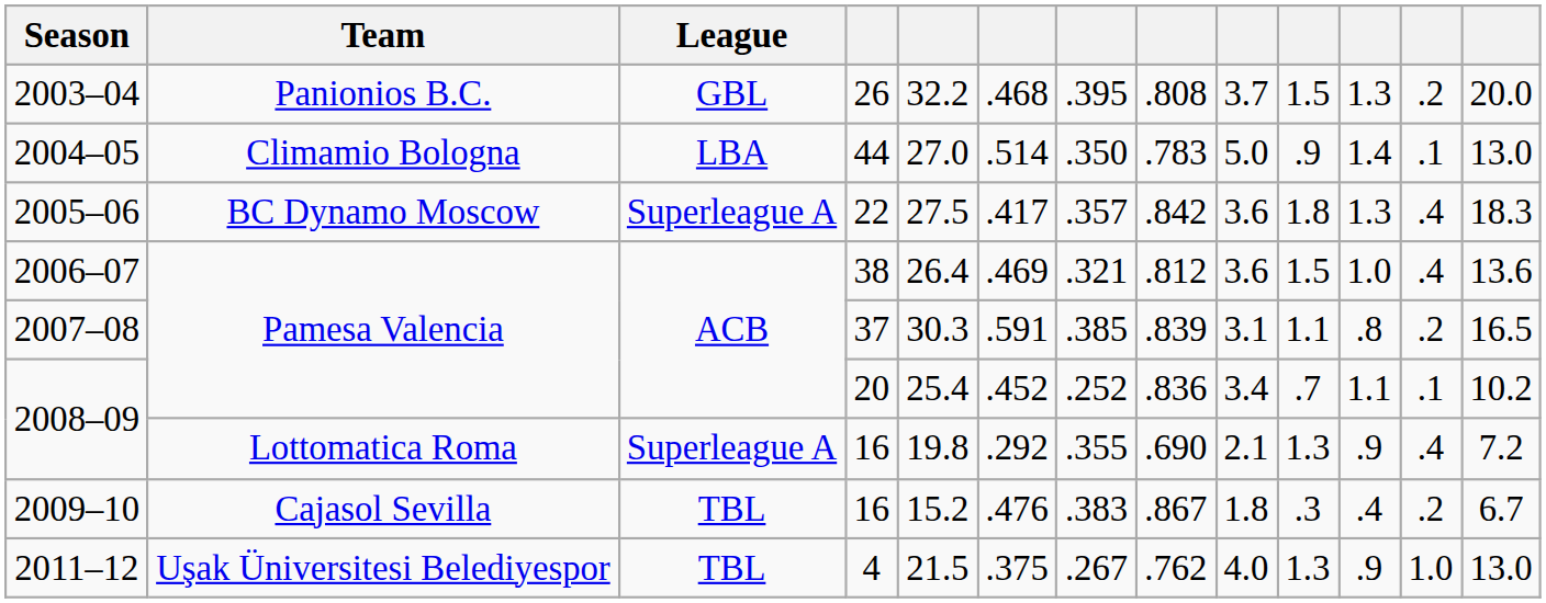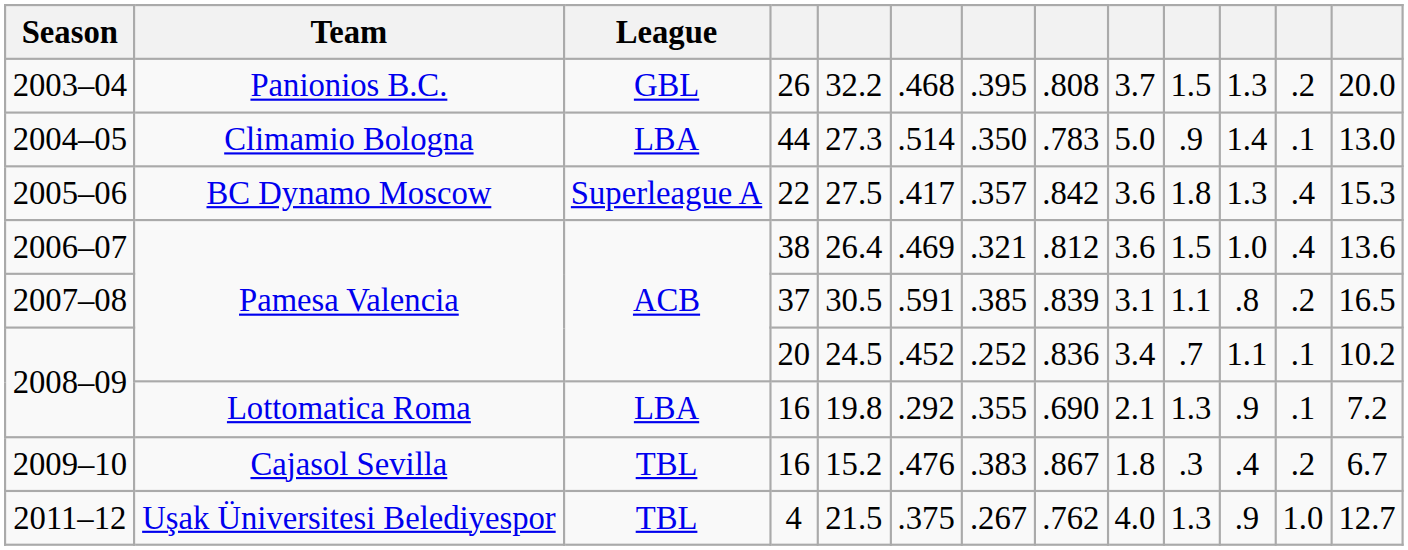 <table class="wikitable sortable" style="font-size:95%; text-align:center;">
 <tr>
 <th>Season</th>
 <th>Team</th>
 <th>League</th>
 <th></th>
 <th></th>
 <th></th>
 <th></th>
 <th></th>
 <th></th>
 <th></th>
 <th></th>
 <th></th>
 <th></th>
 </tr>
 <tr>
 <td>2003–04</td>
 <td><a href='#'>Panionios B.C.</a></td>
 <td><a href='#'>GBL</a></td>
 <td>26</td>
 <td>32.2</td>
 <td>.468</td>
 <td>.395</td>
 <td>.808</td>
 <td>3.7</td>
 <td>1.5</td>
 <td>1.3</td>
 <td>.2</td>
 <td>20.0</td>
 </tr>
 <tr>
 <td>2004–05</td>
 <td><a href='#'>Climamio Bologna</a></td>
 <td><a href='#'>LBA</a></td>
 <td>44</td>
-<td>27.0</td>
+<td>27.3</td>
 <td>.514</td>
 <td>.350</td>
 <td>.783</td>
 <td>5.0</td>
 <td>.9</td>
 <td>1.4</td>
 <td>.1</td>
 <td>13.0</td>
 </tr>
 <tr>
 <td>2005–06</td>
 <td><a href='#'>BC Dynamo Moscow</a></td>
 <td><a href='#'>Superleague A</a></td>
 <td>22</td>
 <td>27.5</td>
 <td>.417</td>
 <td>.357</td>
 <td>.842</td>
 <td>3.6</td>
 <td>1.8</td>
 <td>1.3</td>
 <td>.4</td>
-<td>18.3</td>
+<td>15.3</td>
 </tr>
 <tr>
 <td>2006–07</td>
 <td rowspan="3"><a href='#'>Pamesa Valencia</a></td>
 <td rowspan="3"><a href='#'>ACB</a></td>
 <td>38</td>
 <td>26.4</td>
 <td>.469</td>
 <td>.321</td>
 <td>.812</td>
 <td>3.6</td>
 <td>1.5</td>
 <td>1.0</td>
 <td>.4</td>
 <td>13.6</td>
 </tr>
 <tr>
 <td>2007–08</td>
 <td>37</td>
-<td>30.3</td>
+<td>30.5</td>
 <td>.591</td>
 <td>.385</td>
 <td>.839</td>
 <td>3.1</td>
 <td>1.1</td>
 <td>.8</td>
 <td>.2</td>
 <td>16.5</td>
 </tr>
 <tr>
 <td rowspan="2">2008–09</td>
 <td>20</td>
-<td>25.4</td>
+<td>24.5</td>
 <td>.452</td>
 <td>.252</td>
 <td>.836</td>
 <td>3.4</td>
 <td>.7</td>
 <td>1.1</td>
 <td>.1</td>
 <td>10.2</td>
 </tr>
 <tr>
 <td><a href='#'>Lottomatica Roma</a></td>
-<td><a href='#'>Superleague A</a></td>
+<td><a href='#'>LBA</a></td>
 <td>16</td>
 <td>19.8</td>
 <td>.292</td>
 <td>.355</td>
 <td>.690</td>
 <td>2.1</td>
 <td>1.3</td>
 <td>.9</td>
-<td>.4</td>
+<td>.1</td>
 <td>7.2</td>
 </tr>
 <tr>
 <td>2009–10</td>
 <td><a href='#'>Cajasol Sevilla</a></td>
 <td><a href='#'>TBL</a></td>
 <td>16</td>
 <td>15.2</td>
 <td>.476</td>
 <td>.383</td>
 <td>.867</td>
 <td>1.8</td>
 <td>.3</td>
 <td>.4</td>
 <td>.2</td>
 <td>6.7</td>
 </tr>
 <tr>
 <td>2011–12</td>
 <td><a href='#'>Uşak Üniversitesi Belediyespor</a></td>
 <td><a href='#'>TBL</a></td>
 <td>4</td>
 <td>21.5</td>
 <td>.375</td>
 <td>.267</td>
 <td>.762</td>
 <td>4.0</td>
 <td>1.3</td>
 <td>.9</td>
 <td>1.0</td>
-<td>13.0</td>
+<td>12.7</td>
 </tr>
 </table>
